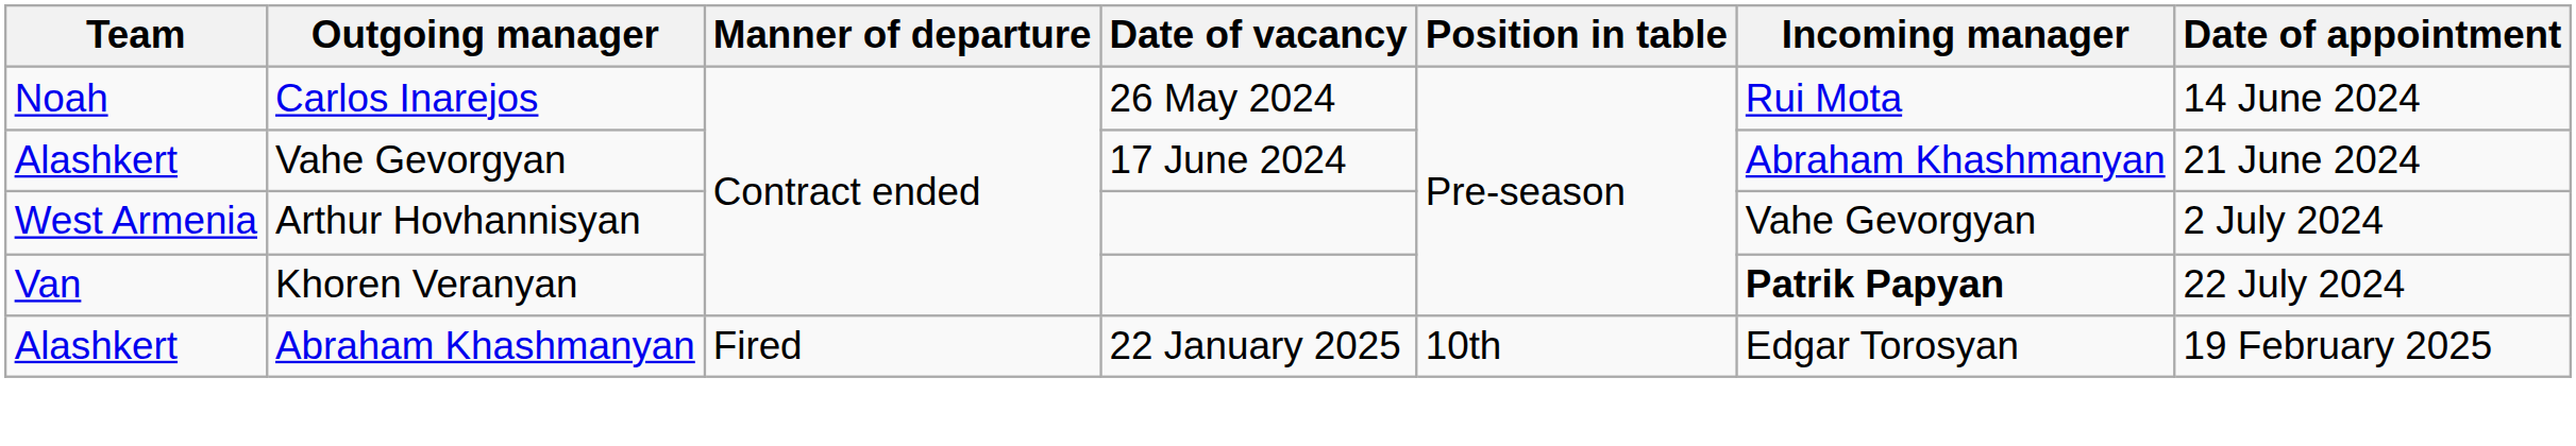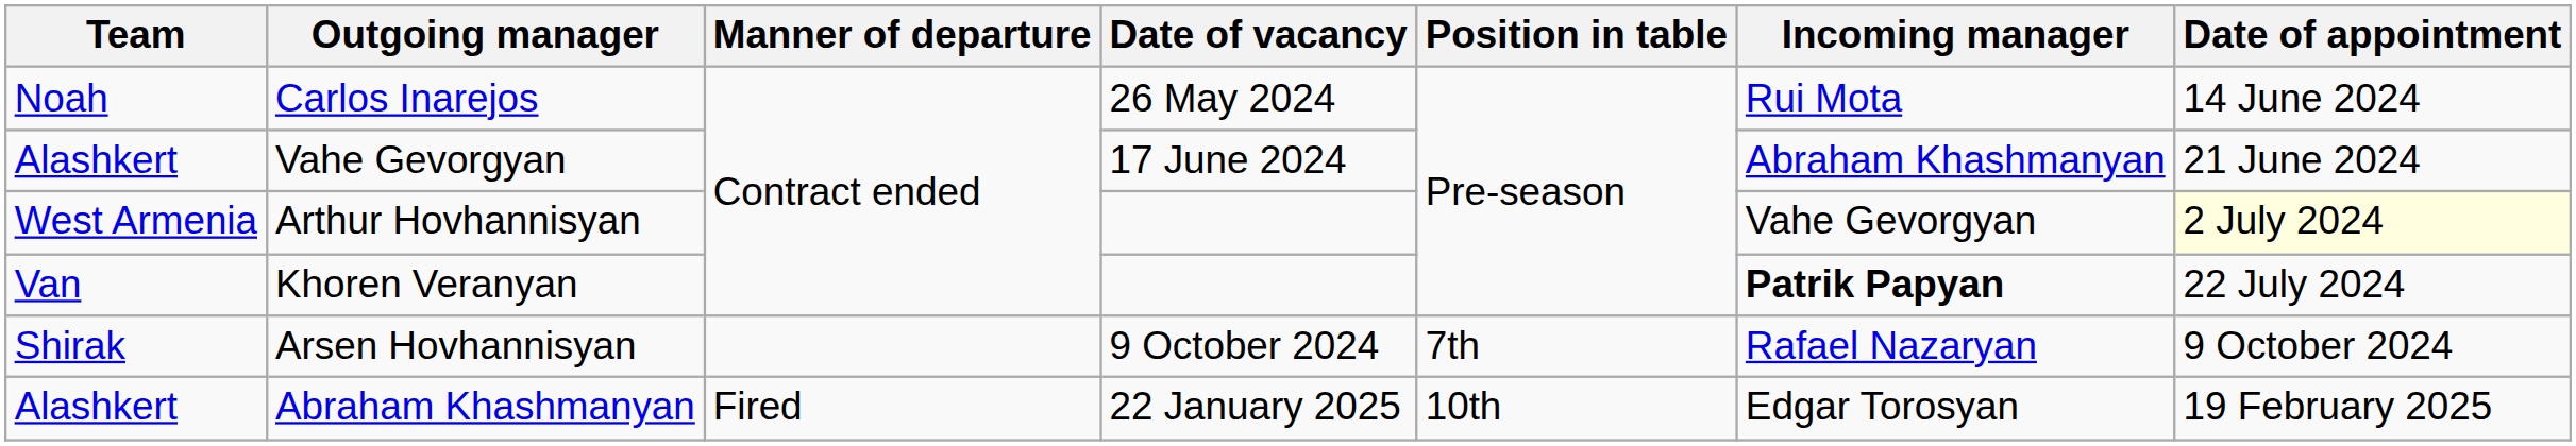 <table class="wikitable">
 <tr>
 <th>Team</th>
 <th>Outgoing manager</th>
 <th>Manner of departure</th>
 <th>Date of vacancy</th>
 <th>Position in table</th>
 <th>Incoming manager</th>
 <th>Date of appointment</th>
 </tr>
 <tr>
 <td><a href='#'>Noah</a></td>
 <td><a href='#'>Carlos Inarejos</a></td>
 <td rowspan="4">Contract ended</td>
 <td>26 May 2024</td>
 <td rowspan="4">Pre-season</td>
 <td><a href='#'>Rui Mota</a></td>
 <td>14 June 2024</td>
 </tr>
 <tr>
 <td><a href='#'>Alashkert</a></td>
 <td>Vahe Gevorgyan</td>
 <td>17 June 2024</td>
 <td><a href='#'>Abraham Khashmanyan</a></td>
 <td>21 June 2024</td>
 </tr>
 <tr>
 <td><a href='#'>West Armenia</a></td>
 <td>Arthur Hovhannisyan</td>
 <td></td>
 <td>Vahe Gevorgyan</td>
-<td>2 July 2024</td>
+<td style="background: lightyellow;">2 July 2024</td>
 </tr>
 <tr>
 <td><a href='#'>Van</a></td>
 <td>Khoren Veranyan</td>
 <td></td>
 <td><strong>Patrik Papyan</strong></td>
 <td>22 July 2024</td>
+</tr>
+<tr>
+<td><a href='#'>Shirak</a></td>
+<td>Arsen Hovhannisyan</td>
+<td></td>
+<td>9 October 2024</td>
+<td>7th</td>
+<td><a href='#'>Rafael Nazaryan</a></td>
+<td>9 October 2024</td>
 </tr>
 <tr>
 <td><a href='#'>Alashkert</a></td>
 <td><a href='#'>Abraham Khashmanyan</a></td>
 <td>Fired</td>
 <td>22 January 2025</td>
 <td>10th</td>
 <td>Edgar Torosyan</td>
 <td>19 February 2025</td>
 </tr>
 </table>
